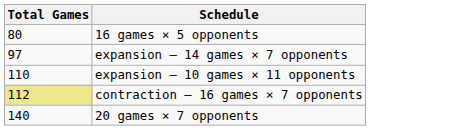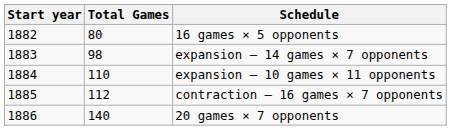 <table class="wikitable">
 <tr>
+<th>Start year</th>
 <th>Total Games</th>
 <th>Schedule</th>
 </tr>
 <tr>
+<td>1882</td>
 <td>80</td>
 <td>16 games × 5 opponents</td>
 </tr>
 <tr>
-<td>97</td>
+<td>1883</td>
+<td>98</td>
 <td>expansion – 14 games × 7 opponents</td>
 </tr>
 <tr>
+<td>1884</td>
 <td>110</td>
 <td>expansion – 10 games × 11 opponents</td>
 </tr>
 <tr>
-<td style="background: khaki;">112</td>
+<td>1885</td>
+<td>112</td>
 <td>contraction – 16 games × 7 opponents</td>
 </tr>
 <tr>
+<td>1886</td>
 <td>140</td>
 <td>20 games × 7 opponents</td>
 </tr>
 </table>
